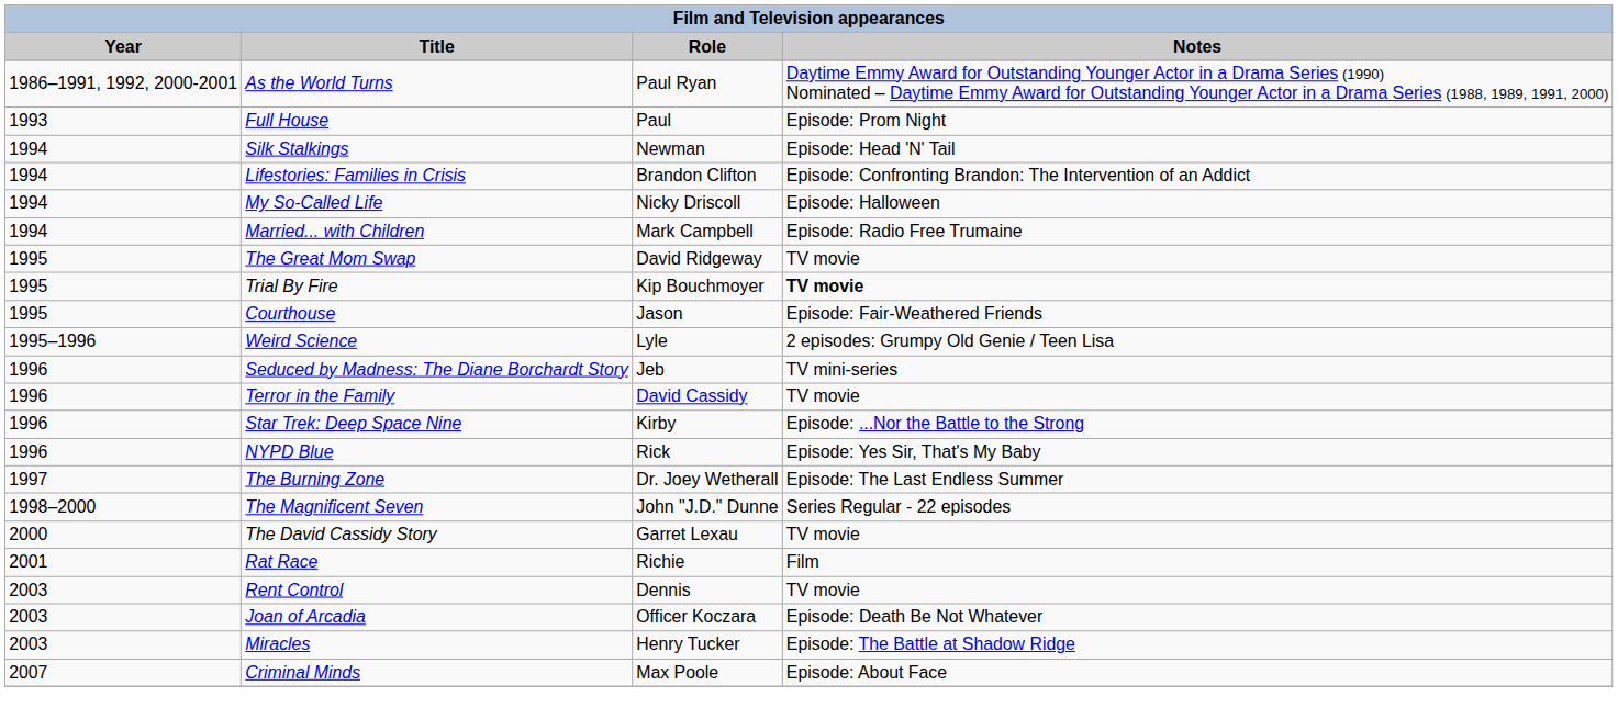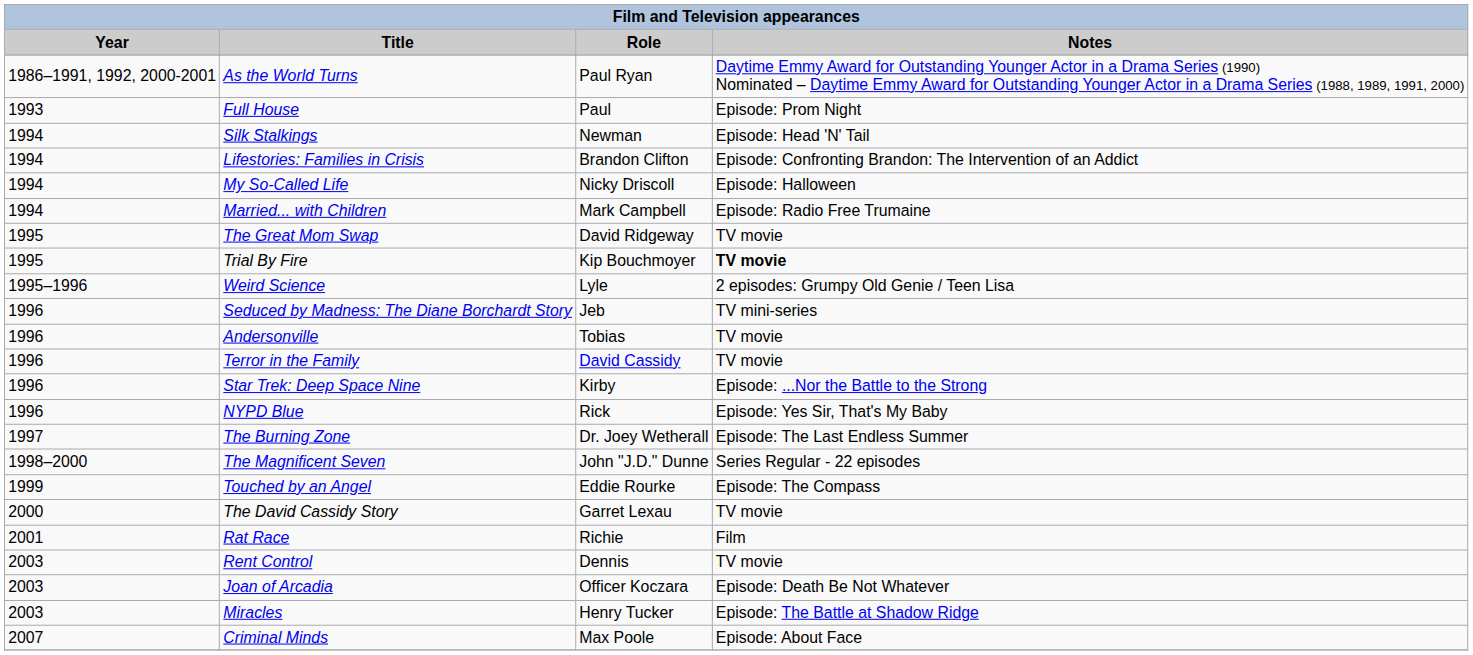 <table class="wikitable sortable" | border="2" cellpadding="4" background: #f9f9f9;>
 <tr align="center">
 <th colspan=4 style="background:#B0C4DE;">Film and Television appearances</th>
 </tr>
 <tr>
 <th style="background:#CCCCCC;">Year</th>
 <th style="background:#CCCCCC;">Title</th>
 <th style="background:#CCCCCC;">Role</th>
 <th class="unsortable" ! style="background:#CCCCCC;">Notes</th>
 </tr>
 <tr>
 </tr>
 <tr>
 <td>1986–1991, 1992, 2000-2001</td>
 <td><em><a href='#'>As the World Turns</a></em></td>
 <td>Paul Ryan</td>
 <td><a href='#'>Daytime Emmy Award for Outstanding Younger Actor in a Drama Series</a><small> (1990)</small><br>Nominated – <a href='#'>Daytime Emmy Award for Outstanding Younger Actor in a Drama Series</a><small> (1988, 1989, 1991, 2000)</small></td>
 </tr>
 <tr>
 <td>1993</td>
 <td><em><a href='#'>Full House</a></em></td>
 <td>Paul</td>
 <td>Episode: Prom Night</td>
 </tr>
 <tr>
 <td>1994</td>
 <td><em><a href='#'>Silk Stalkings</a></em></td>
 <td>Newman</td>
 <td>Episode: Head 'N' Tail</td>
 </tr>
 <tr>
 <td>1994</td>
 <td><em><a href='#'>Lifestories: Families in Crisis</a></em></td>
 <td>Brandon Clifton</td>
 <td>Episode: Confronting Brandon: The Intervention of an Addict</td>
 </tr>
 <tr>
 <td>1994</td>
 <td><em><a href='#'>My So-Called Life</a></em></td>
 <td>Nicky Driscoll</td>
 <td>Episode: Halloween</td>
 </tr>
 <tr>
 <td>1994</td>
 <td><em><a href='#'>Married... with Children</a></em></td>
 <td>Mark Campbell</td>
 <td>Episode: Radio Free Trumaine</td>
 </tr>
 <tr>
 <td>1995</td>
 <td><em><a href='#'>The Great Mom Swap</a></em></td>
 <td>David Ridgeway</td>
 <td>TV movie</td>
 </tr>
 <tr>
 <td>1995</td>
 <td><em>Trial By Fire</em></td>
 <td>Kip Bouchmoyer</td>
 <td><strong>TV movie</strong></td>
 </tr>
 <tr>
-<td>1995</td>
-<td><em><a href='#'>Courthouse</a></em></td>
-<td>Jason</td>
-<td>Episode: Fair-Weathered Friends</td>
-</tr>
-<tr>
 <td>1995–1996</td>
 <td><em><a href='#'>Weird Science</a></em></td>
 <td>Lyle</td>
 <td>2 episodes: Grumpy Old Genie / Teen Lisa</td>
 </tr>
 <tr>
 <td>1996</td>
 <td><em><a href='#'>Seduced by Madness: The Diane Borchardt Story</a></em></td>
 <td>Jeb</td>
 <td>TV mini-series</td>
+</tr>
+<tr>
+<td>1996</td>
+<td><em><a href='#'>Andersonville</a></em></td>
+<td>Tobias</td>
+<td>TV movie</td>
 </tr>
 <tr>
 <td>1996</td>
 <td><em><a href='#'>Terror in the Family</a></em></td>
 <td><a href='#'>David Cassidy</a></td>
 <td>TV movie</td>
 </tr>
 <tr>
 <td>1996</td>
 <td><em><a href='#'>Star Trek: Deep Space Nine</a></em></td>
 <td>Kirby</td>
 <td>Episode: <a href='#'>...Nor the Battle to the Strong</a></td>
 </tr>
 <tr>
 <td>1996</td>
 <td><em><a href='#'>NYPD Blue</a></em></td>
 <td>Rick</td>
 <td>Episode: Yes Sir, That's My Baby</td>
 </tr>
 <tr>
 <td>1997</td>
 <td><em><a href='#'>The Burning Zone</a></em></td>
 <td>Dr. Joey Wetherall</td>
 <td>Episode: The Last Endless Summer</td>
 </tr>
 <tr>
 <td>1998–2000</td>
 <td><em><a href='#'>The Magnificent Seven</a></em></td>
 <td>John "J.D." Dunne</td>
 <td>Series Regular - 22 episodes</td>
+</tr>
+<tr>
+<td>1999</td>
+<td><em><a href='#'>Touched by an Angel</a></em></td>
+<td>Eddie Rourke</td>
+<td>Episode: The Compass</td>
 </tr>
 <tr>
 <td>2000</td>
 <td><em>The David Cassidy Story</em></td>
 <td>Garret Lexau</td>
 <td>TV movie</td>
 </tr>
 <tr>
 <td>2001</td>
 <td><em><a href='#'>Rat Race</a></em></td>
 <td>Richie</td>
 <td>Film</td>
 </tr>
 <tr>
 <td>2003</td>
 <td><em><a href='#'>Rent Control</a></em></td>
 <td>Dennis</td>
 <td>TV movie</td>
 </tr>
 <tr>
 <td>2003</td>
 <td><em><a href='#'>Joan of Arcadia</a></em></td>
 <td>Officer Koczara</td>
 <td>Episode: Death Be Not Whatever</td>
 </tr>
 <tr>
 <td>2003</td>
 <td><em><a href='#'>Miracles</a></em></td>
 <td>Henry Tucker</td>
 <td>Episode: <a href='#'>The Battle at Shadow Ridge</a></td>
 </tr>
 <tr>
 <td>2007</td>
 <td><em><a href='#'>Criminal Minds</a></em></td>
 <td>Max Poole</td>
 <td>Episode: About Face</td>
 </tr>
 <tr>
 </tr>
 </table>
